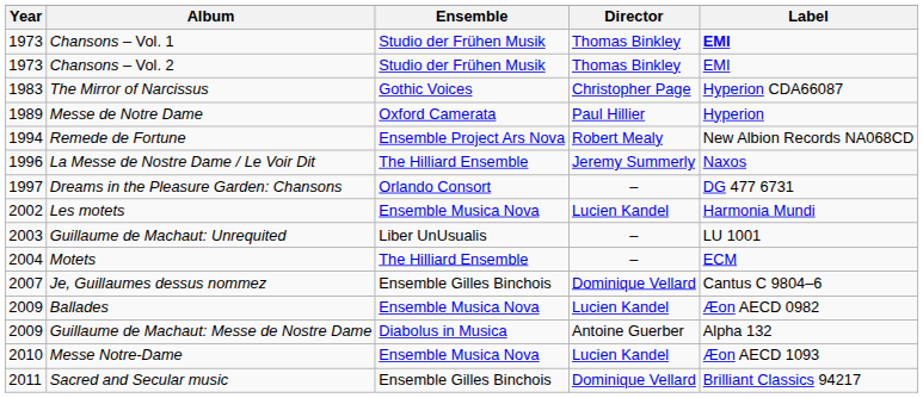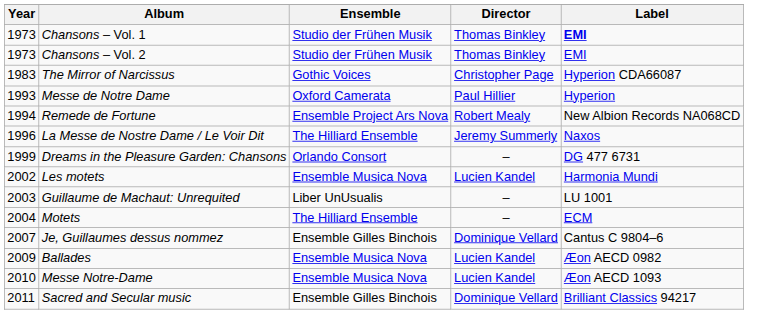 <table class = "wikitable sortable plainrowheaders">
 <tr>
 </tr>
 <tr>
 <th scope="col">Year</th>
 <th scope="col">Album</th>
 <th scope="col">Ensemble</th>
 <th scope="col">Director</th>
 <th scope="col">Label</th>
 </tr>
 <tr>
 <td>1973</td>
 <td><em>Chansons</em> – Vol. 1</td>
 <td><a href='#'>Studio der Frühen Musik</a></td>
 <td data-sort-value="Binkley"><a href='#'>Thomas Binkley</a></td>
 <td><strong><a href='#'>EMI</a></strong></td>
 </tr>
 <tr>
 <td>1973</td>
 <td><em>Chansons</em> – Vol. 2</td>
 <td><a href='#'>Studio der Frühen Musik</a></td>
 <td data-sort-value="Binkley"><a href='#'>Thomas Binkley</a></td>
 <td><a href='#'>EMI</a></td>
 </tr>
 <tr>
 <td>1983</td>
 <td data-sort-value="Mirror"><em>The Mirror of Narcissus</em></td>
 <td><a href='#'>Gothic Voices</a></td>
 <td data-sort-value="Page"><a href='#'>Christopher Page</a></td>
 <td><a href='#'>Hyperion</a> CDA66087</td>
 </tr>
 <tr>
-<td>1989</td>
+<td>1993</td>
 <td><em>Messe de Notre Dame</em></td>
 <td><a href='#'>Oxford Camerata</a></td>
 <td data-sort-value="Hillier"><a href='#'>Paul Hillier</a></td>
 <td><a href='#'>Hyperion</a></td>
 </tr>
 <tr>
 <td>1994</td>
 <td><em>Remede de Fortune</em></td>
 <td><a href='#'>Ensemble Project Ars Nova</a></td>
 <td data-sort-value="Mealy"><a href='#'>Robert Mealy</a></td>
 <td>New Albion Records NA068CD</td>
 </tr>
 <tr>
 <td>1996</td>
 <td><em>La Messe de Nostre Dame / Le Voir Dit</em></td>
 <td data-sort-value="Hilliard"><a href='#'>The Hilliard Ensemble</a></td>
 <td data-sort-value="Summerly"><a href='#'>Jeremy Summerly</a></td>
 <td><a href='#'>Naxos</a></td>
 </tr>
 <tr>
-<td>1997</td>
+<td>1999</td>
 <td><em>Dreams in the Pleasure Garden: Chansons</em></td>
 <td><a href='#'>Orlando Consort</a></td>
 <td style="text-align: center;" data-sort-value="ZZZZZ">–</td>
 <td><a href='#'>DG</a> 477 6731</td>
 </tr>
 <tr>
 <td>2002</td>
 <td><em>Les motets</em></td>
 <td><a href='#'>Ensemble Musica Nova</a></td>
 <td data-sort-value="Kandel"><a href='#'>Lucien Kandel</a></td>
 <td><a href='#'>Harmonia Mundi</a></td>
 </tr>
 <tr>
 <td>2003</td>
 <td><em>Guillaume de Machaut: Unrequited</em></td>
 <td>Liber UnUsualis</td>
 <td style="text-align: center;" data-sort-value="ZZZZZ">–</td>
 <td>LU 1001</td>
 </tr>
 <tr>
 <td>2004</td>
 <td><em>Motets</em></td>
 <td data-sort-value="Hilliard"><a href='#'>The Hilliard Ensemble</a></td>
 <td style="text-align: center;" data-sort-value="ZZZZZ">–</td>
 <td><a href='#'>ECM</a></td>
 </tr>
 <tr>
 <td>2007</td>
 <td><em>Je, Guillaumes dessus nommez</em></td>
 <td>Ensemble Gilles Binchois</td>
 <td data-sort-value="Vellard"><a href='#'>Dominique Vellard</a></td>
 <td>Cantus C 9804–6</td>
 </tr>
 <tr>
 <td>2009</td>
 <td><em>Ballades</em></td>
 <td><a href='#'>Ensemble Musica Nova</a></td>
 <td data-sort-value="Kandel"><a href='#'>Lucien Kandel</a></td>
 <td><a href='#'>Æon</a> AECD 0982</td>
 </tr>
 <tr>
-<td>2009</td>
-<td><em>Guillaume de Machaut: Messe de Nostre Dame</em></td>
-<td><a href='#'>Diabolus in Musica</a></td>
-<td data-sort-value="Guerber">Antoine Guerber</td>
-<td>Alpha 132</td>
-</tr>
-<tr>
 <td>2010</td>
 <td><em>Messe Notre-Dame</em></td>
 <td><a href='#'>Ensemble Musica Nova</a></td>
 <td data-sort-value="Kandel"><a href='#'>Lucien Kandel</a></td>
 <td><a href='#'>Æon</a> AECD 1093</td>
 </tr>
 <tr>
 <td>2011</td>
 <td><em>Sacred and Secular music</em></td>
 <td>Ensemble Gilles Binchois</td>
 <td data-sort-value="Vellard"><a href='#'>Dominique Vellard</a></td>
 <td><a href='#'>Brilliant Classics</a> 94217</td>
 </tr>
 </table>
